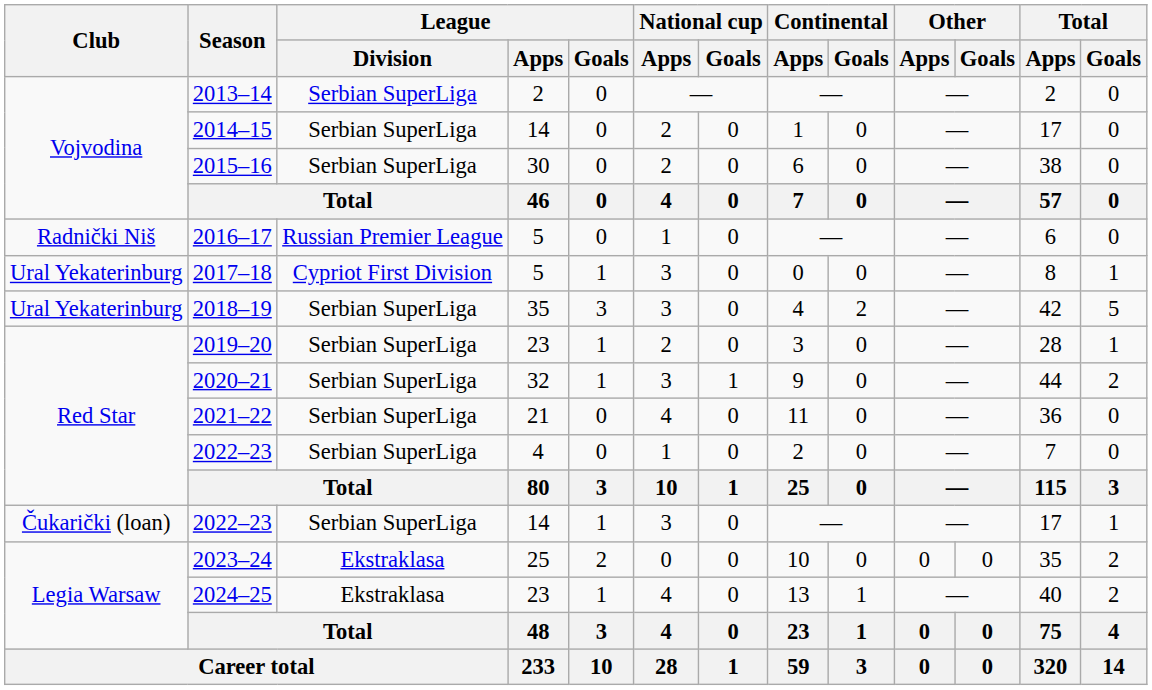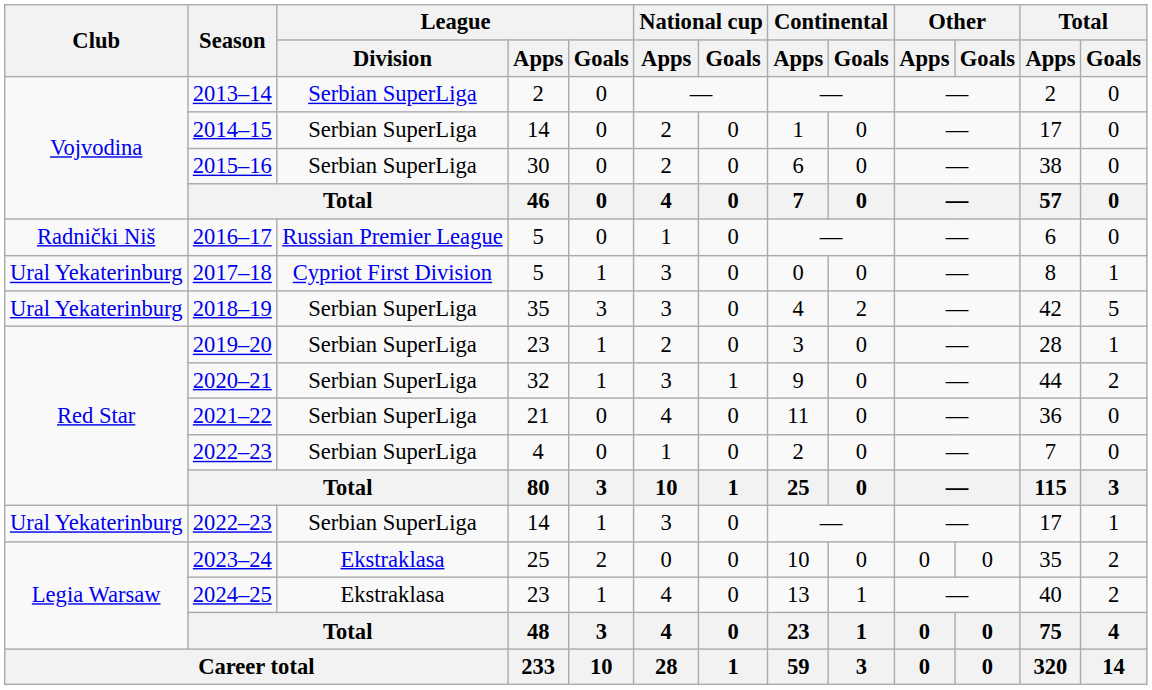 <table class="wikitable" style="text-align: center;">
 <tr>
 <th rowspan=2>Club</th>
 <th rowspan=2>Season</th>
 <th colspan=3>League</th>
 <th colspan=2>National cup</th>
 <th colspan=2>Continental</th>
 <th colspan=2>Other</th>
 <th colspan=2>Total</th>
 </tr>
 <tr>
 <th>Division</th>
 <th>Apps</th>
 <th>Goals</th>
 <th>Apps</th>
 <th>Goals</th>
 <th>Apps</th>
 <th>Goals</th>
 <th>Apps</th>
 <th>Goals</th>
 <th>Apps</th>
 <th>Goals</th>
 </tr>
 <tr>
 <td rowspan="4"><a href='#'>Vojvodina</a></td>
 <td><a href='#'>2013–14</a></td>
 <td><a href='#'>Serbian SuperLiga</a></td>
 <td>2</td>
 <td>0</td>
 <td colspan="2">—</td>
 <td colspan="2">—</td>
 <td colspan="2">—</td>
 <td>2</td>
 <td>0</td>
 </tr>
 <tr>
 <td><a href='#'>2014–15</a></td>
 <td>Serbian SuperLiga</td>
 <td>14</td>
 <td>0</td>
 <td>2</td>
 <td>0</td>
 <td>1</td>
 <td>0</td>
 <td colspan="2">—</td>
 <td>17</td>
 <td>0</td>
 </tr>
 <tr>
 <td><a href='#'>2015–16</a></td>
 <td>Serbian SuperLiga</td>
 <td>30</td>
 <td>0</td>
 <td>2</td>
 <td>0</td>
 <td>6</td>
 <td>0</td>
 <td colspan="2">—</td>
 <td>38</td>
 <td>0</td>
 </tr>
 <tr>
 <th colspan="2">Total</th>
 <th>46</th>
 <th>0</th>
 <th>4</th>
 <th>0</th>
 <th>7</th>
 <th>0</th>
 <th colspan="2">—</th>
 <th>57</th>
 <th>0</th>
 </tr>
 <tr>
 <td><a href='#'>Radnički Niš</a></td>
 <td><a href='#'>2016–17</a></td>
 <td><a href='#'>Russian Premier League</a></td>
 <td>5</td>
 <td>0</td>
 <td>1</td>
 <td>0</td>
 <td colspan="2">—</td>
 <td colspan="2">—</td>
 <td>6</td>
 <td>0</td>
 </tr>
 <tr>
 <td><a href='#'>Ural Yekaterinburg</a></td>
 <td><a href='#'>2017–18</a></td>
 <td><a href='#'>Cypriot First Division</a></td>
 <td>5</td>
 <td>1</td>
 <td>3</td>
 <td>0</td>
 <td>0</td>
 <td>0</td>
 <td colspan="2">—</td>
 <td>8</td>
 <td>1</td>
 </tr>
 <tr>
 <td><a href='#'>Ural Yekaterinburg</a></td>
 <td><a href='#'>2018–19</a></td>
 <td>Serbian SuperLiga</td>
 <td>35</td>
 <td>3</td>
 <td>3</td>
 <td>0</td>
 <td>4</td>
 <td>2</td>
 <td colspan="2">—</td>
 <td>42</td>
 <td>5</td>
 </tr>
 <tr>
 <td rowspan="5"><a href='#'>Red Star</a></td>
 <td><a href='#'>2019–20</a></td>
 <td>Serbian SuperLiga</td>
 <td>23</td>
 <td>1</td>
 <td>2</td>
 <td>0</td>
 <td>3</td>
 <td>0</td>
 <td colspan="2">—</td>
 <td>28</td>
 <td>1</td>
 </tr>
 <tr>
 <td><a href='#'>2020–21</a></td>
 <td>Serbian SuperLiga</td>
 <td>32</td>
 <td>1</td>
 <td>3</td>
 <td>1</td>
 <td>9</td>
 <td>0</td>
 <td colspan="2">—</td>
 <td>44</td>
 <td>2</td>
 </tr>
 <tr>
 <td><a href='#'>2021–22</a></td>
 <td>Serbian SuperLiga</td>
 <td>21</td>
 <td>0</td>
 <td>4</td>
 <td>0</td>
 <td>11</td>
 <td>0</td>
 <td colspan="2">—</td>
 <td>36</td>
 <td>0</td>
 </tr>
 <tr>
 <td><a href='#'>2022–23</a></td>
 <td>Serbian SuperLiga</td>
 <td>4</td>
 <td>0</td>
 <td>1</td>
 <td>0</td>
 <td>2</td>
 <td>0</td>
 <td colspan="2">—</td>
 <td>7</td>
 <td>0</td>
 </tr>
 <tr>
 <th colspan="2">Total</th>
 <th>80</th>
 <th>3</th>
 <th>10</th>
 <th>1</th>
 <th>25</th>
 <th>0</th>
 <th colspan="2">—</th>
 <th>115</th>
 <th>3</th>
 </tr>
 <tr>
-<td><a href='#'>Čukarički</a> (loan)</td>
+<td><a href='#'>Ural Yekaterinburg</a></td>
 <td><a href='#'>2022–23</a></td>
 <td>Serbian SuperLiga</td>
 <td>14</td>
 <td>1</td>
 <td>3</td>
 <td>0</td>
 <td colspan="2">—</td>
 <td colspan="2">—</td>
 <td>17</td>
 <td>1</td>
 </tr>
 <tr>
 <td rowspan="3"><a href='#'>Legia Warsaw</a></td>
 <td><a href='#'>2023–24</a></td>
 <td><a href='#'>Ekstraklasa</a></td>
 <td>25</td>
 <td>2</td>
 <td>0</td>
 <td>0</td>
 <td>10</td>
 <td>0</td>
 <td>0</td>
 <td>0</td>
 <td>35</td>
 <td>2</td>
 </tr>
 <tr>
 <td><a href='#'>2024–25</a></td>
 <td>Ekstraklasa</td>
 <td>23</td>
 <td>1</td>
 <td>4</td>
 <td>0</td>
 <td>13</td>
 <td>1</td>
 <td colspan="2">—</td>
 <td>40</td>
 <td>2</td>
 </tr>
 <tr>
 <th colspan="2">Total</th>
 <th>48</th>
 <th>3</th>
 <th>4</th>
 <th>0</th>
 <th>23</th>
 <th>1</th>
 <th>0</th>
 <th>0</th>
 <th>75</th>
 <th>4</th>
 </tr>
 <tr>
 <th colspan="3">Career total</th>
 <th>233</th>
 <th>10</th>
 <th>28</th>
 <th>1</th>
 <th>59</th>
 <th>3</th>
 <th>0</th>
 <th>0</th>
 <th>320</th>
 <th>14</th>
 </tr>
 </table>
